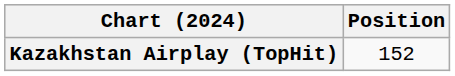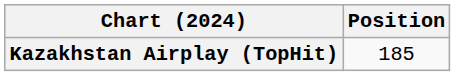 <table class="wikitable plainrowheaders" style="text-align:center">
 <tr>
 <th scope="col">Chart (2024)</th>
 <th scope="col">Position</th>
 </tr>
 <tr>
 <th scope="row">Kazakhstan Airplay (TopHit)</th>
-<td>152</td>
+<td>185</td>
 </tr>
 </table>
